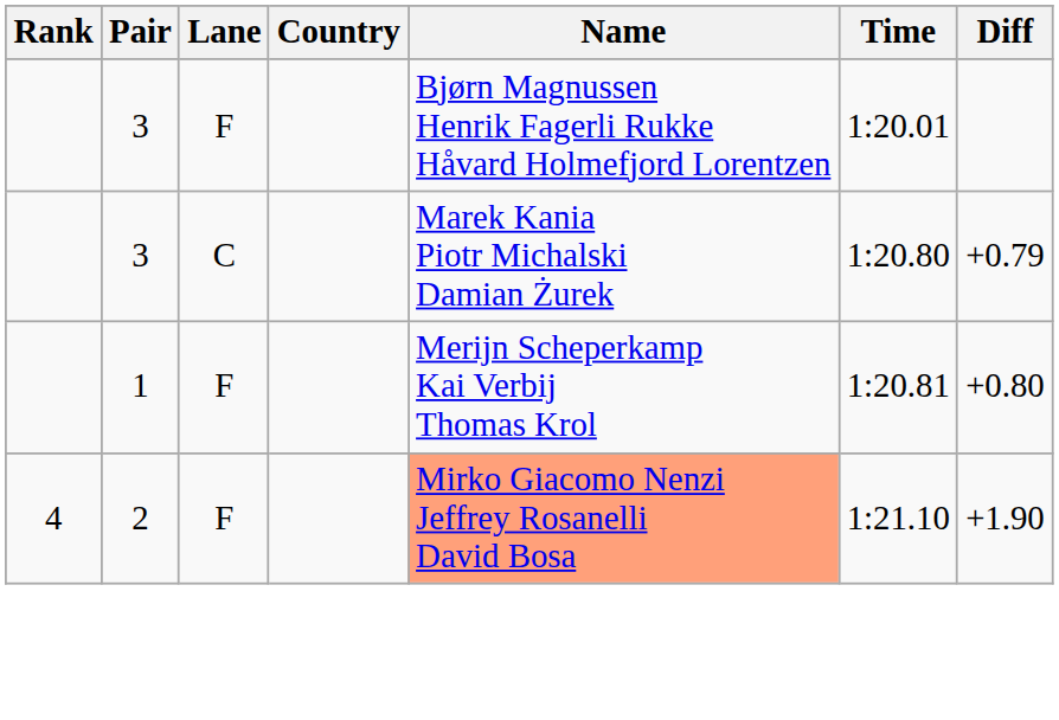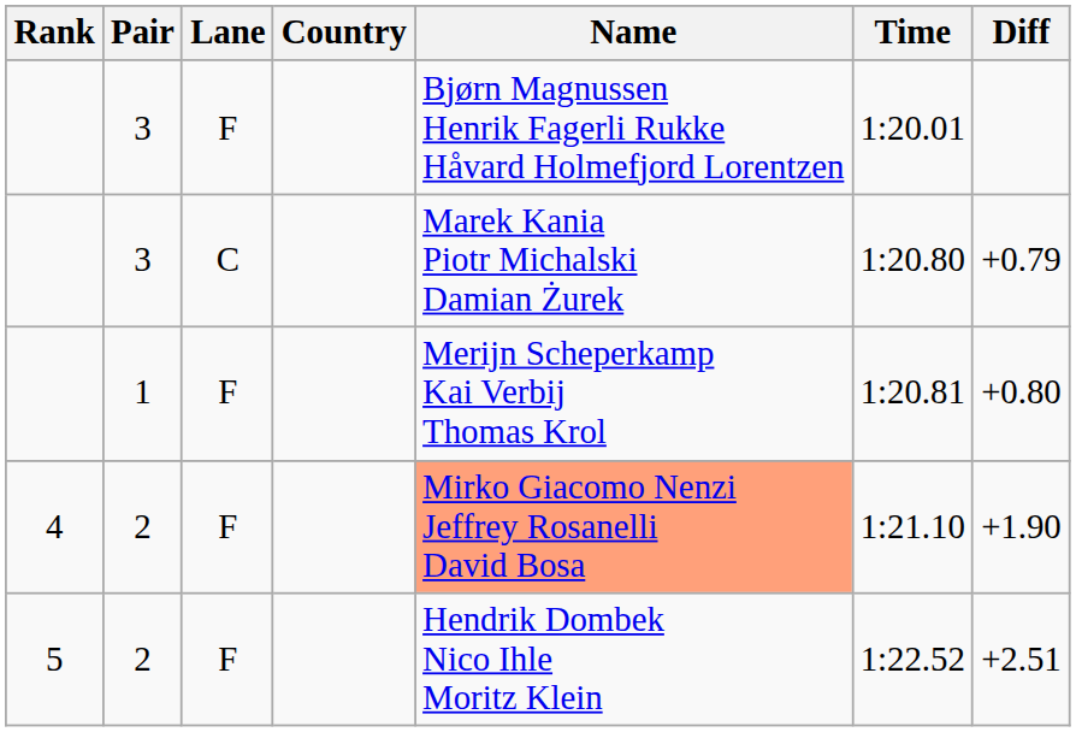 <table class="wikitable sortable" style="text-align:center">
 <tr>
 <th>Rank</th>
 <th>Pair</th>
 <th>Lane</th>
 <th>Country</th>
 <th>Name</th>
 <th>Time</th>
 <th>Diff</th>
 </tr>
 <tr>
 <td></td>
 <td>3</td>
 <td>F</td>
 <td align=left></td>
 <td align=left><a href='#'>Bjørn Magnussen</a><br><a href='#'>Henrik Fagerli Rukke</a><br><a href='#'>Håvard Holmefjord Lorentzen</a></td>
 <td>1:20.01</td>
 <td></td>
 </tr>
 <tr>
 <td></td>
 <td>3</td>
 <td>C</td>
 <td align=left></td>
 <td align=left><a href='#'>Marek Kania</a><br><a href='#'>Piotr Michalski</a><br><a href='#'>Damian Żurek</a></td>
 <td>1:20.80</td>
 <td>+0.79</td>
 </tr>
 <tr>
 <td></td>
 <td>1</td>
 <td>F</td>
 <td align=left></td>
 <td align=left><a href='#'>Merijn Scheperkamp</a><br><a href='#'>Kai Verbij</a><br><a href='#'>Thomas Krol</a></td>
 <td>1:20.81</td>
 <td>+0.80</td>
 </tr>
 <tr>
 <td>4</td>
 <td>2</td>
 <td>F</td>
 <td align=left></td>
 <td align=left style="background: lightsalmon;"><a href='#'>Mirko Giacomo Nenzi</a><br><a href='#'>Jeffrey Rosanelli</a><br><a href='#'>David Bosa</a></td>
 <td>1:21.10</td>
 <td>+1.90</td>
 </tr>
+<tr>
+<td>5</td>
+<td>2</td>
+<td>F</td>
+<td align=left></td>
+<td align=left><a href='#'>Hendrik Dombek</a><br><a href='#'>Nico Ihle</a><br><a href='#'>Moritz Klein</a></td>
+<td>1:22.52</td>
+<td>+2.51</td>
+</tr>
 </table>
